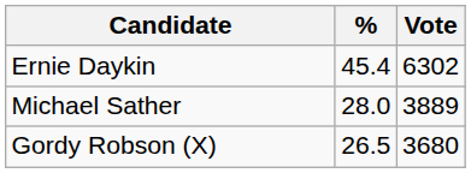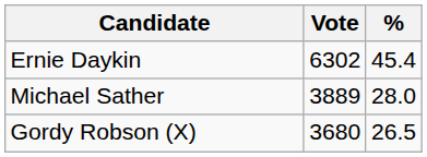 <table class="wikitable">
 <tr>
 <th bgcolor="#DDDDFF" width="200px">Candidate</th>
+<th bgcolor="#DDDDFF">Vote</th>
 <th bgcolor="#DDDDFF">%</th>
-<th bgcolor="#DDDDFF">Vote</th>
 </tr>
 <tr>
 <td>Ernie Daykin</td>
+<td>6302</td>
 <td>45.4</td>
-<td>6302</td>
 </tr>
 <tr>
 <td>Michael Sather</td>
+<td>3889</td>
 <td>28.0</td>
-<td>3889</td>
 </tr>
 <tr>
 <td>Gordy Robson (X)</td>
+<td>3680</td>
 <td>26.5</td>
-<td>3680</td>
 </tr>
 </table>
